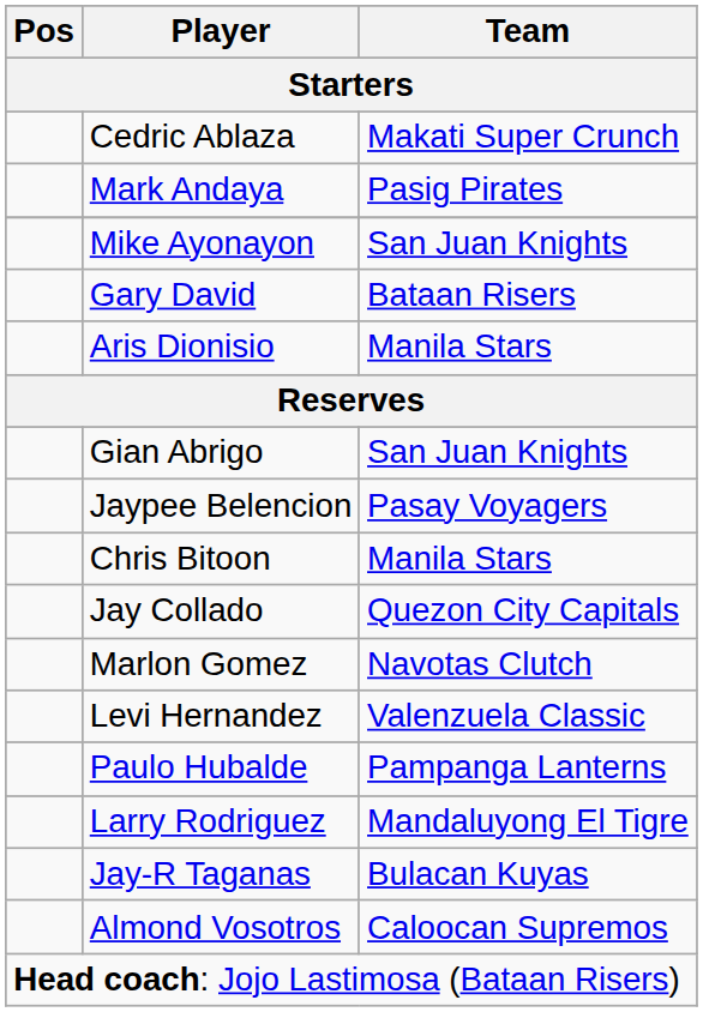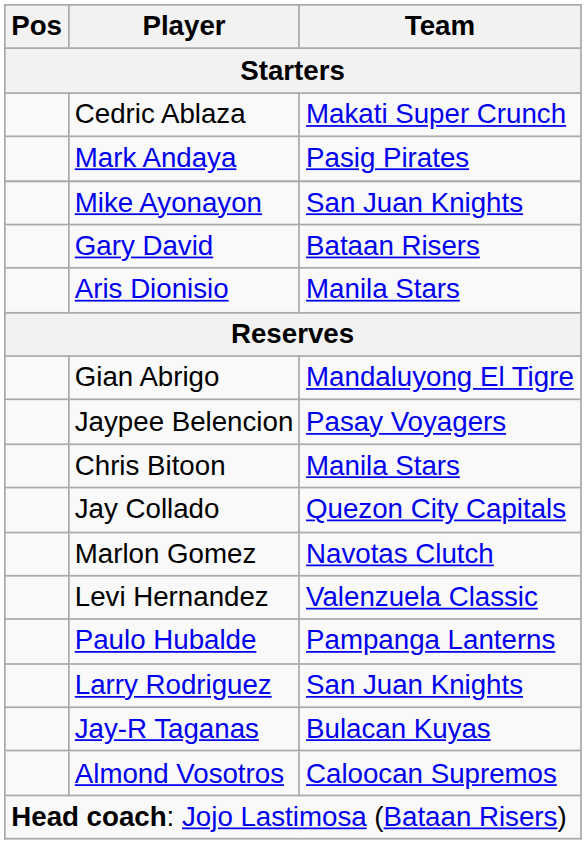 <table class="wikitable">
 <tr>
 <th>Pos</th>
 <th>Player</th>
 <th>Team</th>
 </tr>
 <tr>
 <th scope="col" colspan="4">Starters</th>
 </tr>
 <tr>
 <td></td>
 <td>Cedric Ablaza</td>
 <td><a href='#'>Makati Super Crunch</a></td>
 </tr>
 <tr>
 <td></td>
 <td><a href='#'>Mark Andaya</a></td>
 <td><a href='#'>Pasig Pirates</a></td>
 </tr>
 <tr>
 </tr>
 <tr>
 <td></td>
 <td><a href='#'>Mike Ayonayon</a></td>
 <td><a href='#'>San Juan Knights</a></td>
 </tr>
 <tr>
 <td></td>
 <td><a href='#'>Gary David</a></td>
 <td><a href='#'>Bataan Risers</a></td>
 </tr>
 <tr>
 <td></td>
 <td><a href='#'>Aris Dionisio</a></td>
 <td><a href='#'>Manila Stars</a></td>
 </tr>
 <tr>
 <th scope="col" colspan="4">Reserves</th>
 </tr>
 <tr>
 <td></td>
 <td>Gian Abrigo</td>
-<td><a href='#'>San Juan Knights</a></td>
+<td><a href='#'>Mandaluyong El Tigre</a></td>
 </tr>
 <tr>
 <td></td>
 <td>Jaypee Belencion</td>
 <td><a href='#'>Pasay Voyagers</a></td>
 </tr>
 <tr>
 <td></td>
 <td>Chris Bitoon</td>
 <td><a href='#'>Manila Stars</a></td>
 </tr>
 <tr>
 <td></td>
 <td>Jay Collado</td>
 <td><a href='#'>Quezon City Capitals</a></td>
 </tr>
 <tr>
 <td></td>
 <td>Marlon Gomez</td>
 <td><a href='#'>Navotas Clutch</a></td>
 </tr>
 <tr>
 <td></td>
 <td>Levi Hernandez</td>
 <td><a href='#'>Valenzuela Classic</a></td>
 </tr>
 <tr>
 <td></td>
 <td><a href='#'>Paulo Hubalde</a></td>
 <td><a href='#'>Pampanga Lanterns</a></td>
 </tr>
 <tr>
 <td></td>
 <td><a href='#'>Larry Rodriguez</a></td>
-<td><a href='#'>Mandaluyong El Tigre</a></td>
+<td><a href='#'>San Juan Knights</a></td>
 </tr>
 <tr>
 <td></td>
 <td><a href='#'>Jay-R Taganas</a></td>
 <td><a href='#'>Bulacan Kuyas</a></td>
 </tr>
 <tr>
 <td></td>
 <td><a href='#'>Almond Vosotros</a></td>
 <td><a href='#'>Caloocan Supremos</a></td>
 </tr>
 <tr>
 <td colspan="3"><strong>Head coach</strong>: <a href='#'>Jojo Lastimosa</a> (<a href='#'>Bataan Risers</a>)</td>
 </tr>
 </table>
